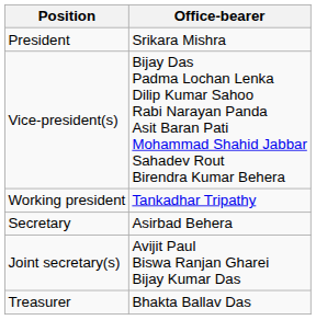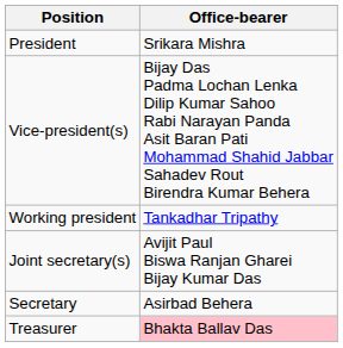 <table class="wikitable">
 <tr>
 <th>Position</th>
 <th>Office-bearer</th>
 </tr>
 <tr>
 <td>President</td>
 <td>Srikara Mishra</td>
 </tr>
 <tr>
 <td>Vice-president(s)</td>
 <td>Bijay Das<br>Padma Lochan Lenka<br>Dilip Kumar Sahoo<br>Rabi Narayan Panda<br>Asit Baran Pati<br><a href='#'>Mohammad Shahid Jabbar</a><br>Sahadev Rout<br>Birendra Kumar Behera</td>
 </tr>
 <tr>
 <td>Working president</td>
 <td><a href='#'>Tankadhar Tripathy</a></td>
 </tr>
 <tr>
+<td>Joint secretary(s)</td>
+<td>Avijit Paul<br>Biswa Ranjan Gharei<br>Bijay Kumar Das</td>
+</tr>
+<tr>
 <td>Secretary</td>
 <td>Asirbad Behera</td>
 </tr>
 <tr>
-<td>Joint secretary(s)</td>
-<td>Avijit Paul<br>Biswa Ranjan Gharei<br>Bijay Kumar Das</td>
-</tr>
-<tr>
 <td>Treasurer</td>
-<td>Bhakta Ballav Das</td>
+<td style="background: pink;">Bhakta Ballav Das</td>
 </tr>
 </table>
